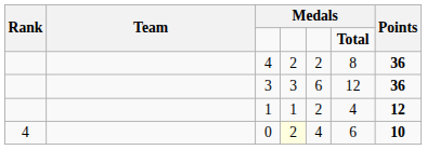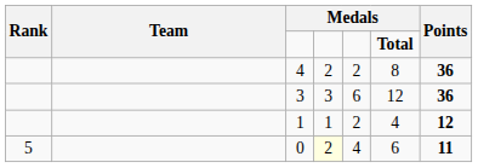 <table class="wikitable">
 <tr>
 <th rowspan=2>Rank</th>
 <th style="width:220px;" rowspan="2">Team</th>
 <th colspan=4>Medals</th>
 <th rowspan=2>Points</th>
 </tr>
 <tr style="text-align:center;">
 <td style="width:20px; "></td>
 <td style="width:20px; "></td>
 <td style="width:20px; "></td>
 <td style="width:40px; "><strong>Total</strong></td>
 </tr>
 <tr>
 <td align=center></td>
 <td></td>
 <td align=center>4</td>
 <td align=center>2</td>
 <td align=center>2</td>
 <td align=center>8</td>
 <td align=center><strong>36</strong></td>
 </tr>
 <tr>
 <td align=center></td>
 <td></td>
 <td align=center>3</td>
 <td align=center>3</td>
 <td align=center>6</td>
 <td align=center>12</td>
 <td align=center><strong>36</strong></td>
 </tr>
 <tr>
 <td align=center></td>
 <td></td>
 <td align=center>1</td>
 <td align=center>1</td>
 <td align=center>2</td>
 <td align=center>4</td>
 <td align=center><strong>12</strong></td>
 </tr>
 <tr>
-<td align=center>4</td>
+<td align=center>5</td>
 <td></td>
 <td align=center>0</td>
 <td align=center style="background: lightyellow;">2</td>
 <td align=center>4</td>
 <td align=center>6</td>
-<td align=center><strong>10</strong></td>
+<td align=center><strong>11</strong></td>
 </tr>
 </table>
